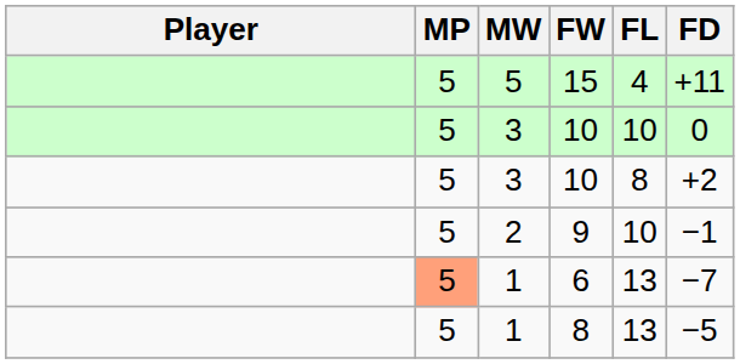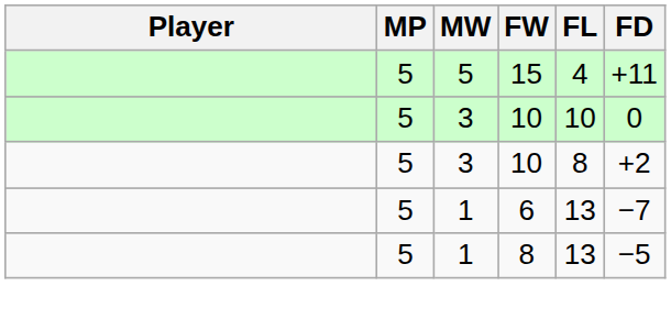 <table class="wikitable" style="text-align: center;">
 <tr>
 <th width=200>Player</th>
 <th width=20>MP</th>
 <th width=20>MW</th>
 <th width=20>FW</th>
 <th width=20>FL</th>
 <th width=20>FD</th>
 </tr>
 <tr style="background:#ccffcc;">
 <td style="text-align:left;"><strong></strong></td>
 <td>5</td>
 <td>5</td>
 <td>15</td>
 <td>4</td>
 <td>+11</td>
 </tr>
 <tr style="background:#ccffcc;">
 <td style="text-align:left;"><strong></strong></td>
 <td>5</td>
 <td>3</td>
 <td>10</td>
 <td>10</td>
 <td>0</td>
 </tr>
 <tr>
 <td style="text-align:left;"></td>
 <td>5</td>
 <td>3</td>
 <td>10</td>
 <td>8</td>
 <td>+2</td>
 </tr>
 <tr>
 <td style="text-align:left;"></td>
 <td>5</td>
-<td>2</td>
-<td>9</td>
-<td>10</td>
-<td>−1</td>
-</tr>
-<tr>
-<td style="text-align:left;"></td>
-<td style="background: lightsalmon;">5</td>
 <td>1</td>
 <td>6</td>
 <td>13</td>
 <td>−7</td>
 </tr>
 <tr>
 <td style="text-align:left;"></td>
 <td>5</td>
 <td>1</td>
 <td>8</td>
 <td>13</td>
 <td>−5</td>
 </tr>
 </table>
